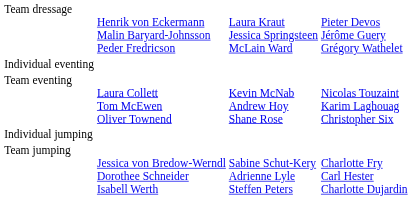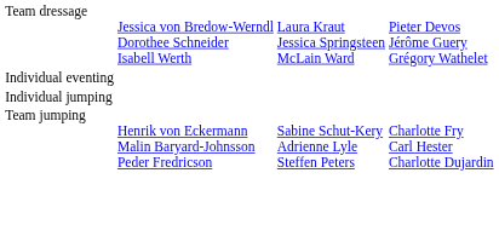 <table>
 <tr>
 <td><br></td>
 <td></td>
 <td></td>
 <td></td>
 </tr>
 <tr valign="top">
 <td>Team dressage<br></td>
-<td><br><a href='#'>Henrik von Eckermann</a><br><a href='#'>Malin Baryard-Johnsson</a><br><a href='#'>Peder Fredricson</a></td>
+<td><br><a href='#'>Jessica von Bredow-Werndl</a><br><a href='#'>Dorothee Schneider</a><br><a href='#'>Isabell Werth</a></td>
 <td><br><a href='#'>Laura Kraut</a><br><a href='#'>Jessica Springsteen</a><br><a href='#'>McLain Ward</a></td>
 <td><br><a href='#'>Pieter Devos</a><br><a href='#'>Jérôme Guery</a><br><a href='#'>Grégory Wathelet</a></td>
 </tr>
 <tr>
 <td>Individual eventing<br></td>
 <td></td>
 <td></td>
 <td></td>
 </tr>
-<tr valign="top">
-<td>Team eventing<br></td>
-<td><br><a href='#'>Laura Collett</a><br><a href='#'>Tom McEwen</a><br><a href='#'>Oliver Townend</a></td>
-<td><br><a href='#'>Kevin McNab</a><br><a href='#'>Andrew Hoy</a><br><a href='#'>Shane Rose</a></td>
-<td><br><a href='#'>Nicolas Touzaint</a><br><a href='#'>Karim Laghouag</a><br><a href='#'>Christopher Six</a></td>
-</tr>
 <tr>
 <td>Individual jumping<br></td>
 <td></td>
 <td></td>
 <td></td>
 </tr>
 <tr valign="top">
 <td>Team jumping<br></td>
-<td><br><a href='#'>Jessica von Bredow-Werndl</a><br><a href='#'>Dorothee Schneider</a><br><a href='#'>Isabell Werth</a></td>
+<td><br><a href='#'>Henrik von Eckermann</a><br><a href='#'>Malin Baryard-Johnsson</a><br><a href='#'>Peder Fredricson</a></td>
 <td><br><a href='#'>Sabine Schut-Kery</a><br><a href='#'>Adrienne Lyle</a><br><a href='#'>Steffen Peters</a></td>
 <td><br><a href='#'>Charlotte Fry</a><br><a href='#'>Carl Hester</a><br><a href='#'>Charlotte Dujardin</a></td>
 </tr>
 </table>
